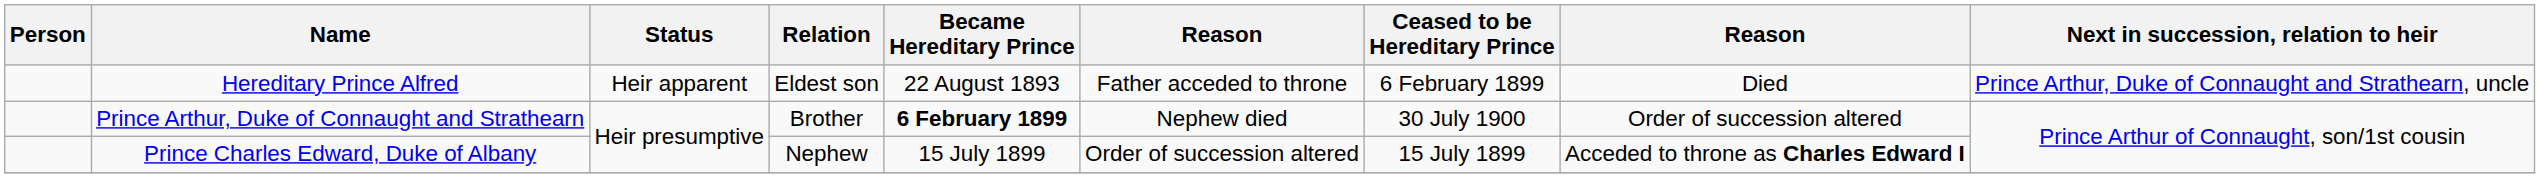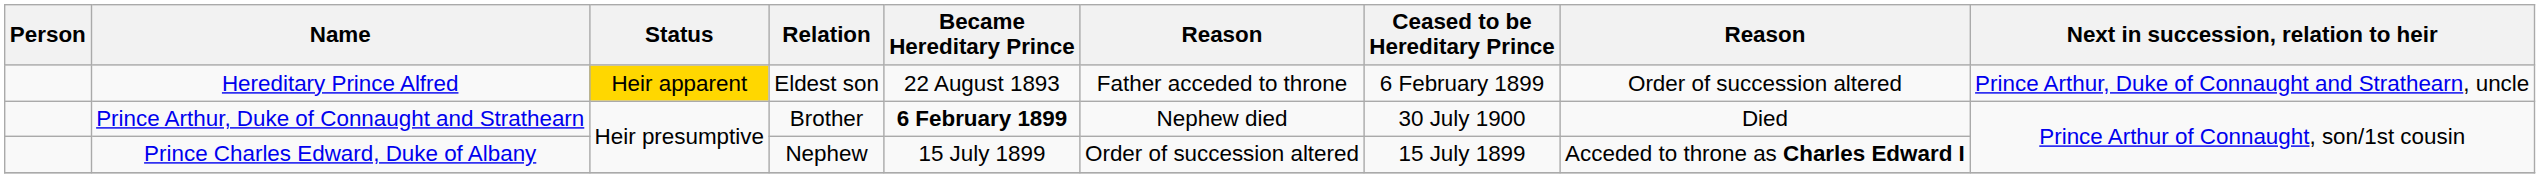 <table class="wikitable" style="text-align:center">
 <tr>
 <th>Person</th>
 <th>Name</th>
 <th>Status</th>
 <th>Relation</th>
 <th>Became<br>Hereditary Prince</th>
 <th>Reason</th>
 <th>Ceased to be<br>Hereditary Prince</th>
 <th>Reason</th>
 <th>Next in succession, relation to heir</th>
 </tr>
 <tr>
 <td></td>
 <td><a href='#'>Hereditary Prince Alfred</a></td>
-<td>Heir apparent</td>
+<td style="background: gold;">Heir apparent</td>
 <td>Eldest son</td>
 <td>22 August 1893</td>
 <td>Father acceded to throne</td>
 <td>6 February 1899</td>
-<td>Died</td>
+<td>Order of succession altered</td>
 <td align=left><a href='#'>Prince Arthur, Duke of Connaught and Strathearn</a>, uncle</td>
 </tr>
 <tr>
 <td></td>
 <td><a href='#'>Prince Arthur, Duke of Connaught and Strathearn</a></td>
 <td rowspan="2">Heir presumptive</td>
 <td>Brother</td>
 <td><strong>6 February 1899</strong></td>
 <td>Nephew died</td>
 <td>30 July 1900</td>
-<td>Order of succession altered</td>
+<td>Died</td>
 <td rowspan=2><a href='#'>Prince Arthur of Connaught</a>, son/1st cousin</td>
 </tr>
 <tr>
 <td></td>
 <td><a href='#'>Prince Charles Edward, Duke of Albany</a></td>
 <td>Nephew</td>
 <td>15 July 1899</td>
 <td>Order of succession altered</td>
 <td>15 July 1899</td>
 <td>Acceded to throne as <strong>Charles Edward I</strong></td>
 </tr>
 <tr>
 </tr>
 </table>
